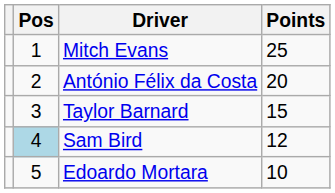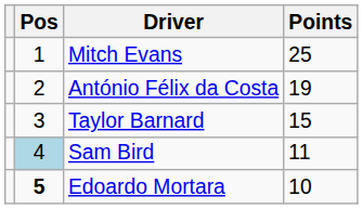 <table class="wikitable" style="font-size: 85%;">
 <tr>
 <th></th>
 <th>Pos</th>
 <th>Driver</th>
 <th>Points</th>
 </tr>
 <tr>
 <td align="left"></td>
 <td align="center">1</td>
 <td> <a href='#'>Mitch Evans</a></td>
 <td align="left">25</td>
 </tr>
 <tr>
 <td align="left"></td>
 <td align="center">2</td>
 <td> <a href='#'>António Félix da Costa</a></td>
-<td align="left">20</td>
+<td align="left">19</td>
 </tr>
 <tr>
 <td align="left"></td>
 <td align="center">3</td>
 <td> <a href='#'>Taylor Barnard</a></td>
 <td align="left">15</td>
 </tr>
 <tr>
 <td align="left"></td>
 <td align="center" style="background: lightblue;">4</td>
 <td> <a href='#'>Sam Bird</a></td>
-<td align="left">12</td>
+<td align="left">11</td>
 </tr>
 <tr>
 <td align="left"></td>
-<td align="center">5</td>
+<td align="center"><strong>5</strong></td>
 <td> <a href='#'>Edoardo Mortara</a></td>
 <td align="left">10</td>
 </tr>
 </table>
